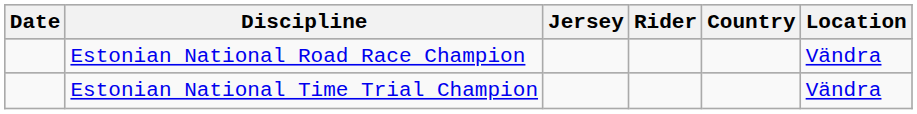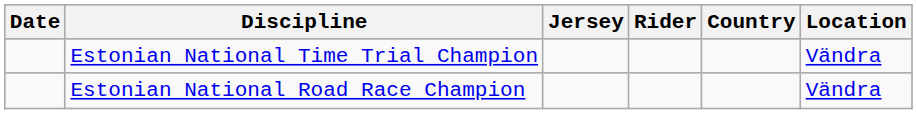 <table class="wikitable">
 <tr>
 <th>Date</th>
 <th>Discipline</th>
 <th>Jersey</th>
 <th>Rider</th>
 <th>Country</th>
 <th>Location</th>
 </tr>
 <tr>
 <td></td>
-<td><a href='#'>Estonian National Road Race Champion</a></td>
+<td><a href='#'>Estonian National Time Trial Champion</a></td>
 <td></td>
 <td></td>
 <td></td>
 <td><a href='#'>Vändra</a></td>
 </tr>
 <tr>
 <td></td>
-<td><a href='#'>Estonian National Time Trial Champion</a></td>
+<td><a href='#'>Estonian National Road Race Champion</a></td>
 <td></td>
 <td></td>
 <td></td>
 <td><a href='#'>Vändra</a></td>
 </tr>
 </table>
